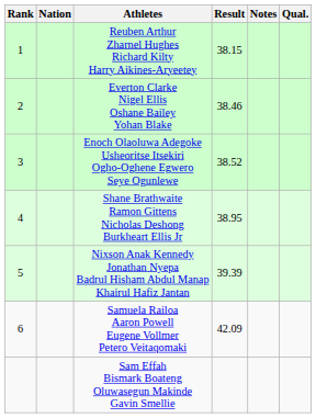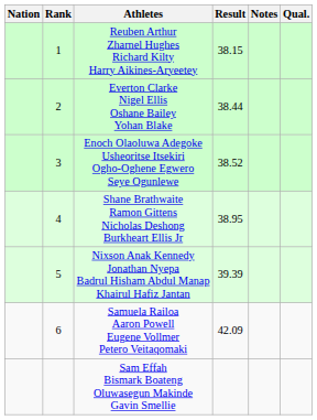 <table class="wikitable sortable" style="text-align:center">
 <tr>
+<th>Nation</th>
 <th>Rank</th>
-<th>Nation</th>
 <th>Athletes</th>
 <th>Result</th>
 <th>Notes</th>
 <th>Qual.</th>
 </tr>
 <tr bgcolor=ccffcc>
+<td align="left"></td>
 <td>1</td>
-<td align="left"></td>
 <td><a href='#'>Reuben Arthur</a><br><a href='#'>Zharnel Hughes</a><br><a href='#'>Richard Kilty</a><br><a href='#'>Harry Aikines-Aryeetey</a></td>
 <td>38.15</td>
 <td></td>
 <td></td>
 </tr>
 <tr bgcolor=ccffcc>
+<td align="left"></td>
 <td>2</td>
-<td align="left"></td>
 <td><a href='#'>Everton Clarke</a><br><a href='#'>Nigel Ellis</a><br><a href='#'>Oshane Bailey</a><br><a href='#'>Yohan Blake</a></td>
-<td>38.46</td>
+<td>38.44</td>
 <td></td>
 <td></td>
 </tr>
 <tr bgcolor=ccffcc>
+<td align="left"></td>
 <td>3</td>
-<td align="left"></td>
 <td><a href='#'>Enoch Olaoluwa Adegoke</a><br><a href='#'>Usheoritse Itsekiri</a><br><a href='#'>Ogho-Oghene Egwero</a><br><a href='#'>Seye Ogunlewe</a></td>
 <td>38.52</td>
 <td></td>
 <td></td>
 </tr>
 <tr bgcolor=ddffdd>
+<td align="left"></td>
 <td>4</td>
-<td align="left"></td>
 <td><a href='#'>Shane Brathwaite</a><br><a href='#'>Ramon Gittens</a><br><a href='#'>Nicholas Deshong</a><br><a href='#'>Burkheart Ellis Jr</a></td>
 <td>38.95</td>
 <td></td>
 <td></td>
 </tr>
 <tr bgcolor=ddffdd>
+<td align="left"></td>
 <td>5</td>
-<td align="left"></td>
 <td><a href='#'>Nixson Anak Kennedy</a><br><a href='#'>Jonathan Nyepa</a><br><a href='#'>Badrul Hisham Abdul Manap</a><br><a href='#'>Khairul Hafiz Jantan</a></td>
 <td>39.39</td>
 <td></td>
 <td></td>
 </tr>
 <tr>
+<td align="left"></td>
 <td>6</td>
-<td align="left"></td>
 <td><a href='#'>Samuela Railoa</a><br><a href='#'>Aaron Powell</a><br><a href='#'>Eugene Vollmer</a><br><a href='#'>Petero Veitaqomaki</a></td>
 <td>42.09</td>
 <td></td>
 <td></td>
 </tr>
 <tr>
+<td align="left"></td>
 <td></td>
-<td align="left"></td>
 <td><a href='#'>Sam Effah</a><br><a href='#'>Bismark Boateng</a><br><a href='#'>Oluwasegun Makinde</a><br><a href='#'>Gavin Smellie</a></td>
 <td></td>
 <td></td>
 <td></td>
 </tr>
 </table>
